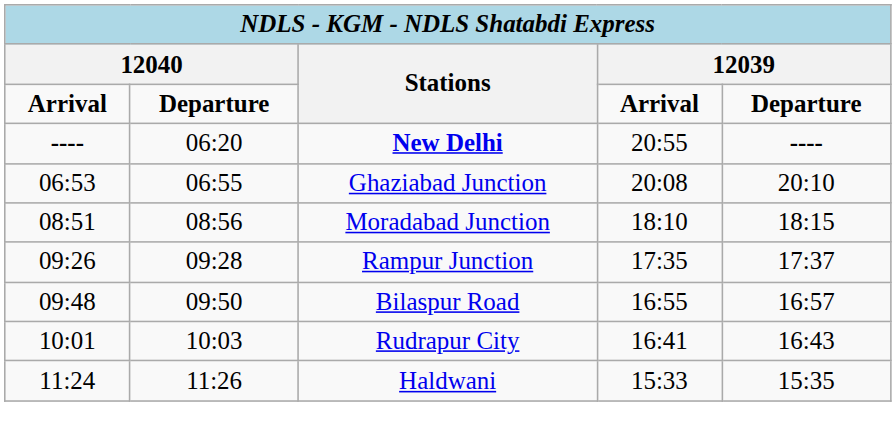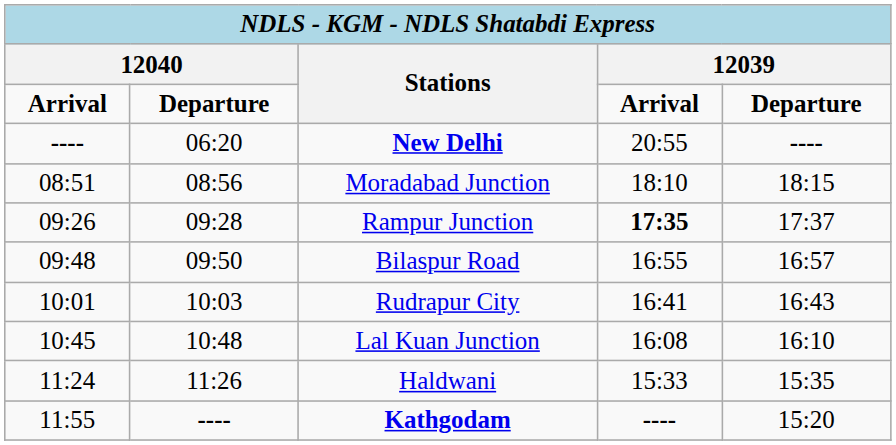 <table class="wikitable" width="45%" style="text-align: center;">
 <tr>
 <th colspan="5" align="center" style="background:#ADD8E6;"><span><em>NDLS - KGM - NDLS Shatabdi Express</em></span></th>
 </tr>
 <tr>
 <th colspan="2">12040</th>
 <th rowspan="2">Stations</th>
 <th colspan="2">12039</th>
 </tr>
 <tr>
 <td><strong>Arrival</strong></td>
 <td><strong>Departure</strong></td>
 <td><strong>Arrival</strong></td>
 <td><strong>Departure</strong></td>
 </tr>
 <tr>
 <td><strong>----</strong></td>
 <td>06:20</td>
 <td><strong><a href='#'>New Delhi</a></strong></td>
 <td>20:55</td>
 <td><strong>----</strong></td>
 </tr>
 <tr>
-<td>06:53</td>
-<td>06:55</td>
-<td><a href='#'>Ghaziabad Junction</a></td>
-<td>20:08</td>
-<td>20:10</td>
-</tr>
-<tr>
 <td>08:51</td>
 <td>08:56</td>
 <td><a href='#'>Moradabad Junction</a></td>
 <td>18:10</td>
 <td>18:15</td>
 </tr>
 <tr>
 <td>09:26</td>
 <td>09:28</td>
 <td><a href='#'>Rampur Junction</a></td>
-<td>17:35</td>
+<td><strong>17:35</strong></td>
 <td>17:37</td>
 </tr>
 <tr>
 <td>09:48</td>
 <td>09:50</td>
 <td><a href='#'>Bilaspur Road</a></td>
 <td>16:55</td>
 <td>16:57</td>
 </tr>
 <tr>
 <td>10:01</td>
 <td>10:03</td>
 <td><a href='#'>Rudrapur City</a></td>
 <td>16:41</td>
 <td>16:43</td>
 </tr>
 <tr>
+<td>10:45</td>
+<td>10:48</td>
+<td><a href='#'>Lal Kuan Junction</a></td>
+<td>16:08</td>
+<td>16:10</td>
+</tr>
+<tr>
 <td>11:24</td>
 <td>11:26</td>
 <td><a href='#'>Haldwani</a></td>
 <td>15:33</td>
 <td>15:35</td>
 </tr>
+<tr>
+<td>11:55</td>
+<td><strong>----</strong></td>
+<td><strong><a href='#'>Kathgodam</a></strong></td>
+<td><strong>----</strong></td>
+<td>15:20</td>
+</tr>
 </table>
